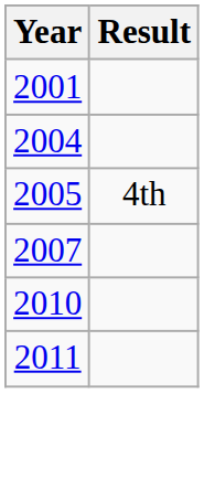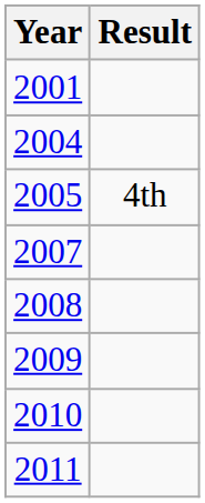 <table class="wikitable" style="text-align:center">
 <tr>
 <th>Year</th>
 <th>Result</th>
 </tr>
 <tr>
 <td><a href='#'>2001</a></td>
 <td></td>
 </tr>
 <tr>
 <td><a href='#'>2004</a></td>
 <td></td>
 </tr>
 <tr>
 <td><a href='#'>2005</a></td>
 <td>4th</td>
 </tr>
 <tr>
 <td><a href='#'>2007</a></td>
 <td></td>
 </tr>
 <tr>
+<td><a href='#'>2008</a></td>
+<td></td>
+</tr>
+<tr>
+<td><a href='#'>2009</a></td>
+<td></td>
+</tr>
+<tr>
 <td><a href='#'>2010</a></td>
 <td></td>
 </tr>
 <tr>
 <td><a href='#'>2011</a></td>
 <td></td>
 </tr>
 </table>
